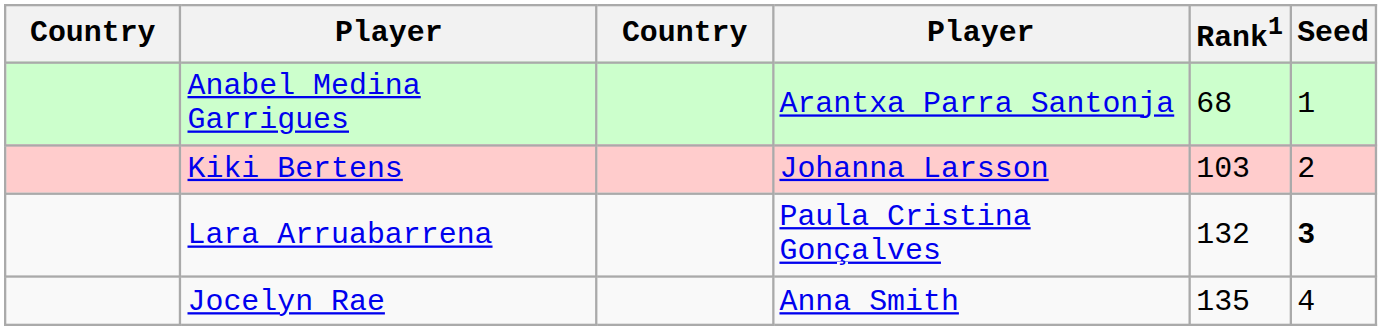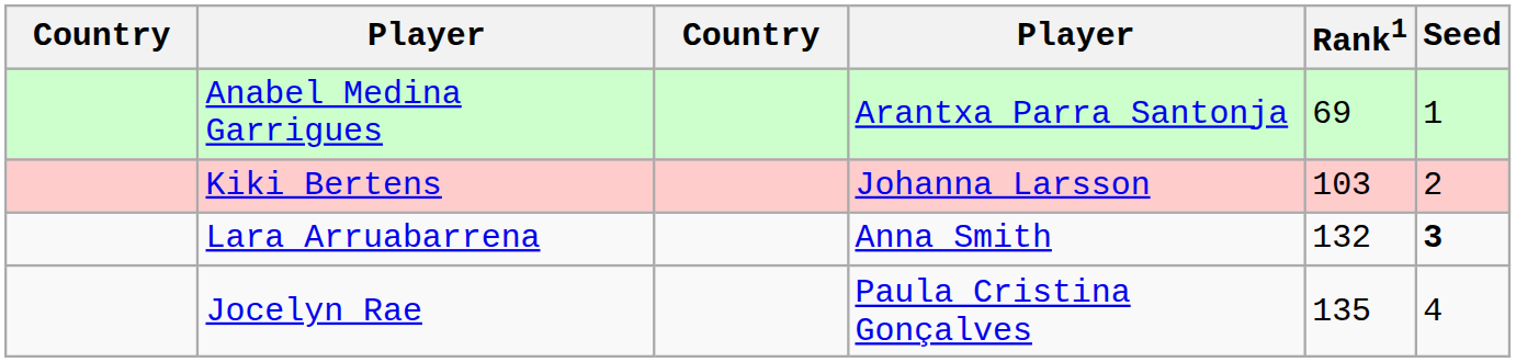 <table class="sortable wikitable">
 <tr>
 <th width="70">Country</th>
 <th width="175">Player</th>
 <th width="70">Country</th>
 <th width="175">Player</th>
 <th>Rank<sup>1</sup></th>
 <th>Seed</th>
 </tr>
 <tr style="background:#cfc;">
 <td></td>
 <td><a href='#'>Anabel Medina Garrigues</a></td>
 <td></td>
 <td><a href='#'>Arantxa Parra Santonja</a></td>
-<td>68</td>
+<td>69</td>
 <td>1</td>
 </tr>
 <tr style="background:#fcc;">
 <td></td>
 <td><a href='#'>Kiki Bertens</a></td>
 <td></td>
 <td><a href='#'>Johanna Larsson</a></td>
 <td>103</td>
 <td>2</td>
 </tr>
 <tr>
 <td></td>
 <td><a href='#'>Lara Arruabarrena</a></td>
 <td></td>
-<td><a href='#'>Paula Cristina Gonçalves</a></td>
+<td><a href='#'>Anna Smith</a></td>
 <td>132</td>
 <td><strong>3</strong></td>
 </tr>
 <tr>
 <td></td>
 <td><a href='#'>Jocelyn Rae</a></td>
 <td></td>
-<td><a href='#'>Anna Smith</a></td>
+<td><a href='#'>Paula Cristina Gonçalves</a></td>
 <td>135</td>
 <td>4</td>
 </tr>
 </table>
